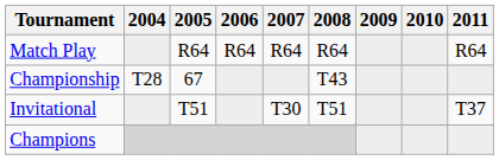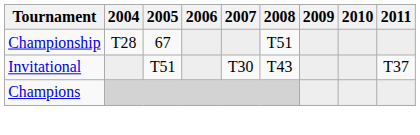 <table class="wikitable" style="text-align:center;">
 <tr>
 <th>Tournament</th>
 <th>2004</th>
 <th>2005</th>
 <th>2006</th>
 <th>2007</th>
 <th>2008</th>
 <th>2009</th>
 <th>2010</th>
 <th>2011</th>
 </tr>
 <tr>
-<td align="left"><a href='#'>Match Play</a></td>
-<td style="background:#eeeeee;"></td>
-<td>R64</td>
-<td>R64</td>
-<td>R64</td>
-<td>R64</td>
-<td style="background:#eeeeee;"></td>
-<td style="background:#eeeeee;"></td>
-<td>R64</td>
-</tr>
-<tr>
 <td align="left"><a href='#'>Championship</a></td>
 <td>T28</td>
 <td>67</td>
 <td style="background:#eeeeee;"></td>
 <td style="background:#eeeeee;"></td>
-<td>T43</td>
+<td>T51</td>
 <td style="background:#eeeeee;"></td>
 <td style="background:#eeeeee;"></td>
 <td style="background:#eeeeee;"></td>
 </tr>
 <tr>
 <td align="left"><a href='#'>Invitational</a></td>
 <td style="background:#eeeeee;"></td>
 <td>T51</td>
 <td style="background:#eeeeee;"></td>
 <td>T30</td>
-<td>T51</td>
+<td>T43</td>
 <td style="background:#eeeeee;"></td>
 <td style="background:#eeeeee;"></td>
 <td>T37</td>
 </tr>
 <tr>
 <td align="left"><a href='#'>Champions</a></td>
 <td colspan=5 style="background:#D3D3D3;"></td>
 <td style="background:#eeeeee;"></td>
 <td style="background:#eeeeee;"></td>
 <td style="background:#eeeeee;"></td>
 </tr>
 </table>
